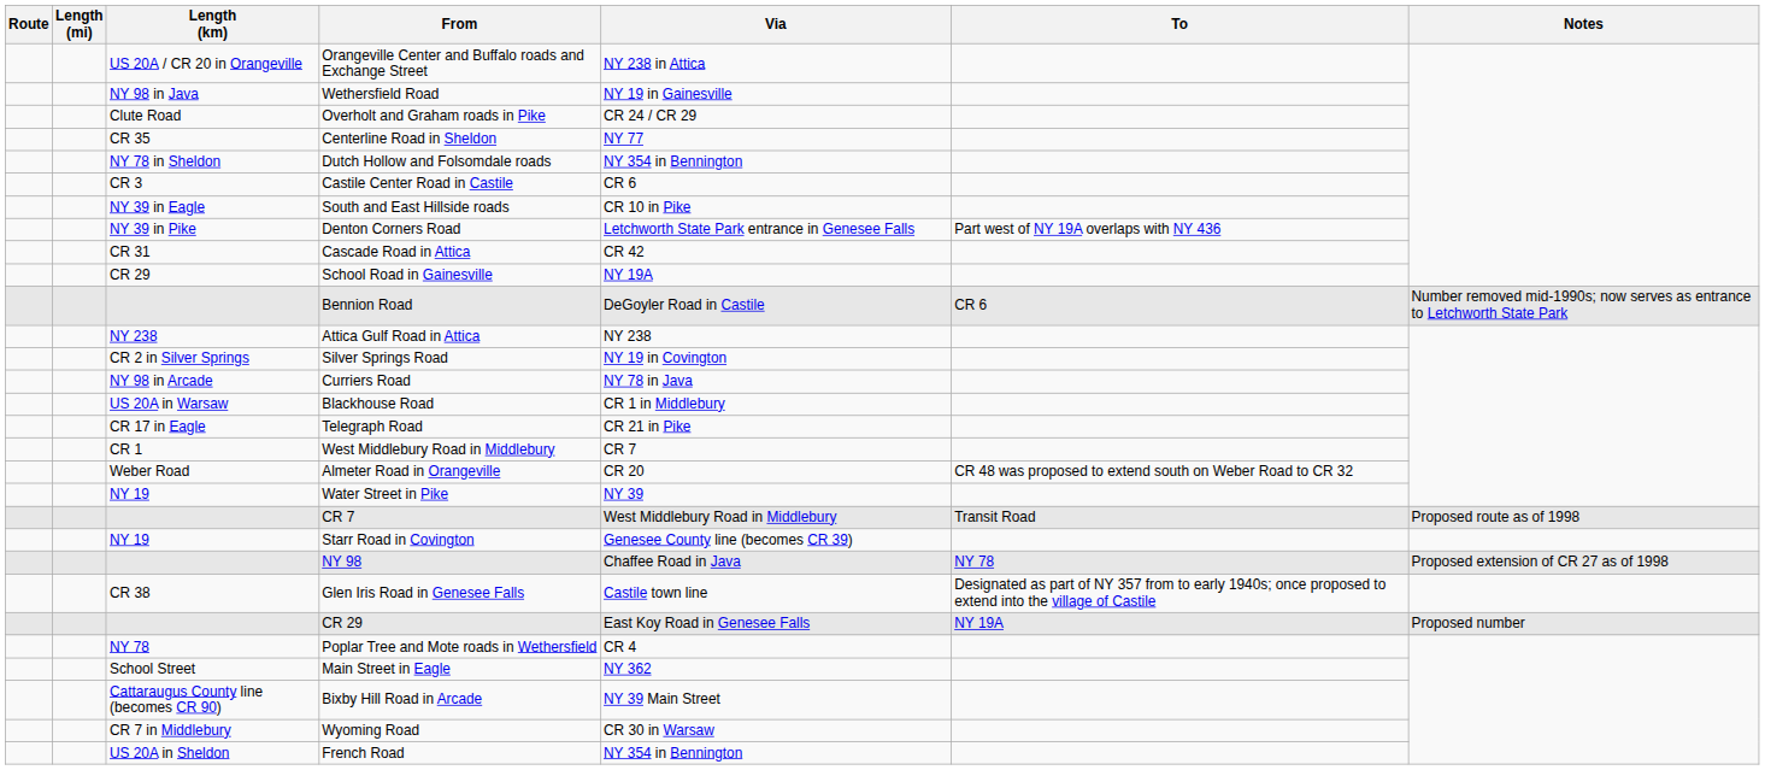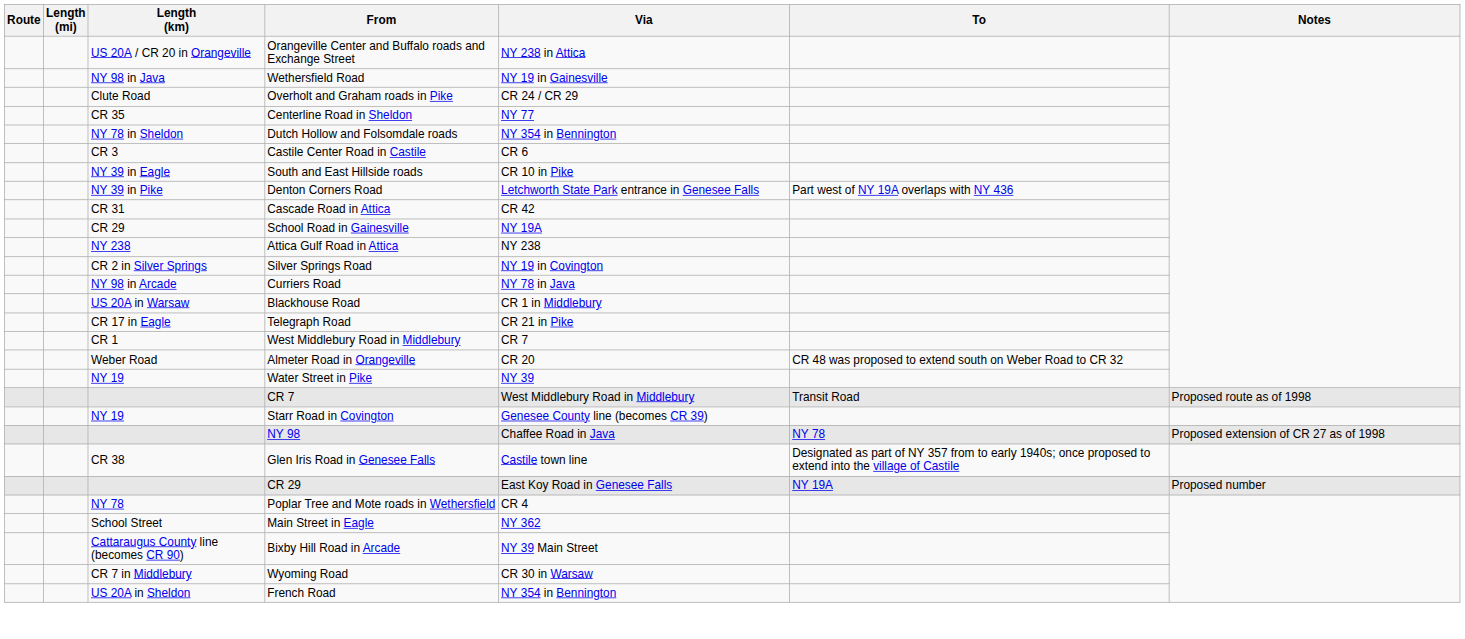 <table class="wikitable sortable">
 <tr>
 <th>Route</th>
 <th>Length<br>(mi)</th>
 <th>Length<br>(km)</th>
 <th class="unsortable">From</th>
 <th class="unsortable" width="20%">Via</th>
 <th class="unsortable">To</th>
 <th class="unsortable" width="20%">Notes</th>
 </tr>
 <tr>
 <td id="31"></td>
 <td></td>
 <td><a href='#'>US 20A</a> / CR 20 in <a href='#'>Orangeville</a></td>
 <td>Orangeville Center and Buffalo roads and Exchange Street</td>
 <td><a href='#'>NY&nbsp;238</a> in <a href='#'>Attica</a></td>
 <td></td>
 </tr>
 <tr>
 <td id="32"></td>
 <td></td>
 <td><a href='#'>NY&nbsp;98</a> in <a href='#'>Java</a></td>
 <td>Wethersfield Road</td>
 <td><a href='#'>NY&nbsp;19</a> in <a href='#'>Gainesville</a></td>
 <td></td>
 </tr>
 <tr>
 <td id="33"></td>
 <td></td>
 <td>Clute Road</td>
 <td>Overholt and Graham roads in <a href='#'>Pike</a></td>
 <td>CR 24 / CR 29</td>
 <td></td>
 </tr>
 <tr>
 <td id="34"></td>
 <td></td>
 <td>CR 35</td>
 <td>Centerline Road in <a href='#'>Sheldon</a></td>
 <td><a href='#'>NY&nbsp;77</a></td>
 <td></td>
 </tr>
 <tr>
 <td id="35"></td>
 <td></td>
 <td><a href='#'>NY&nbsp;78</a> in <a href='#'>Sheldon</a></td>
 <td>Dutch Hollow and Folsomdale roads</td>
 <td><a href='#'>NY&nbsp;354</a> in <a href='#'>Bennington</a></td>
 <td></td>
 </tr>
 <tr>
 <td id="36"></td>
 <td></td>
 <td>CR 3</td>
 <td>Castile Center Road in <a href='#'>Castile</a></td>
 <td>CR 6</td>
 <td></td>
 </tr>
 <tr>
 <td id="37"></td>
 <td></td>
 <td><a href='#'>NY&nbsp;39</a> in <a href='#'>Eagle</a></td>
 <td>South and East Hillside roads</td>
 <td>CR 10 in <a href='#'>Pike</a></td>
 <td></td>
 </tr>
 <tr>
 <td id="38"></td>
 <td></td>
 <td><a href='#'>NY&nbsp;39</a> in <a href='#'>Pike</a></td>
 <td>Denton Corners Road</td>
 <td><a href='#'>Letchworth State Park</a> entrance in <a href='#'>Genesee Falls</a></td>
 <td>Part west of <a href='#'>NY&nbsp;19A</a> overlaps with <a href='#'>NY&nbsp;436</a></td>
 </tr>
 <tr>
 <td id="39"></td>
 <td></td>
 <td>CR 31</td>
 <td>Cascade Road in <a href='#'>Attica</a></td>
 <td>CR 42</td>
 <td></td>
 </tr>
 <tr>
 <td id="40"></td>
 <td></td>
 <td>CR 29</td>
 <td>School Road in <a href='#'>Gainesville</a></td>
 <td><a href='#'>NY&nbsp;19A</a></td>
 <td></td>
-</tr>
-<tr style="background-color:#e7e7e7">
-<td id="41"></td>
-<td></td>
-<td></td>
-<td>Bennion Road</td>
-<td>DeGoyler Road in <a href='#'>Castile</a></td>
-<td>CR 6</td>
-<td>Number removed mid-1990s; now serves as entrance to <a href='#'>Letchworth State Park</a></td>
 </tr>
 <tr>
 <td id="42"></td>
 <td></td>
 <td><a href='#'>NY&nbsp;238</a></td>
 <td>Attica Gulf Road in <a href='#'>Attica</a></td>
 <td>NY 238</td>
 <td></td>
 </tr>
 <tr>
 <td id="43"></td>
 <td></td>
 <td>CR 2 in <a href='#'>Silver Springs</a></td>
 <td>Silver Springs Road</td>
 <td><a href='#'>NY&nbsp;19</a> in <a href='#'>Covington</a></td>
 <td></td>
 </tr>
 <tr>
 <td id="44"></td>
 <td></td>
 <td><a href='#'>NY&nbsp;98</a> in <a href='#'>Arcade</a></td>
 <td>Curriers Road</td>
 <td><a href='#'>NY&nbsp;78</a> in <a href='#'>Java</a></td>
 <td></td>
 </tr>
 <tr>
 <td id="45"></td>
 <td></td>
 <td><a href='#'>US 20A</a> in <a href='#'>Warsaw</a></td>
 <td>Blackhouse Road</td>
 <td>CR 1 in <a href='#'>Middlebury</a></td>
 <td></td>
 </tr>
 <tr>
 <td id="46"></td>
 <td></td>
 <td>CR 17 in <a href='#'>Eagle</a></td>
 <td>Telegraph Road</td>
 <td>CR 21 in <a href='#'>Pike</a></td>
 <td></td>
 </tr>
 <tr>
 <td id="47"></td>
 <td></td>
 <td>CR 1</td>
 <td>West Middlebury Road in <a href='#'>Middlebury</a></td>
 <td>CR 7</td>
 <td></td>
 </tr>
 <tr>
 <td id="48"></td>
 <td></td>
 <td>Weber Road</td>
 <td>Almeter Road in <a href='#'>Orangeville</a></td>
 <td>CR 20</td>
 <td>CR 48 was proposed to extend south on Weber Road to CR 32</td>
 </tr>
 <tr>
 <td id="50"></td>
 <td></td>
 <td><a href='#'>NY&nbsp;19</a></td>
 <td>Water Street in <a href='#'>Pike</a></td>
 <td><a href='#'>NY&nbsp;39</a></td>
 <td></td>
 </tr>
 <tr style="background-color:#e7e7e7">
 <td id="52"></td>
 <td></td>
 <td></td>
 <td>CR 7</td>
 <td>West Middlebury Road in <a href='#'>Middlebury</a></td>
 <td>Transit Road</td>
 <td>Proposed route as of 1998</td>
 </tr>
 <tr>
 <td id="53"></td>
 <td></td>
 <td><a href='#'>NY&nbsp;19</a></td>
 <td>Starr Road in <a href='#'>Covington</a></td>
 <td><a href='#'>Genesee County</a> line (becomes <a href='#'>CR 39</a>)</td>
 <td></td>
 </tr>
 <tr style="background-color:#e7e7e7">
 <td id="54"></td>
 <td></td>
 <td></td>
 <td><a href='#'>NY&nbsp;98</a></td>
 <td>Chaffee Road in <a href='#'>Java</a></td>
 <td><a href='#'>NY&nbsp;78</a></td>
 <td>Proposed extension of CR 27 as of 1998</td>
 </tr>
 <tr>
 <td id="55"></td>
 <td></td>
 <td>CR 38</td>
 <td>Glen Iris Road in <a href='#'>Genesee Falls</a></td>
 <td><a href='#'>Castile</a> town line</td>
 <td>Designated as part of NY 357 from  to early 1940s; once proposed to extend into the <a href='#'>village of Castile</a></td>
 </tr>
 <tr style="background-color:#e7e7e7">
 <td id="56"></td>
 <td></td>
 <td></td>
 <td>CR 29</td>
 <td>East Koy Road in <a href='#'>Genesee Falls</a></td>
 <td><a href='#'>NY&nbsp;19A</a></td>
 <td>Proposed number</td>
 </tr>
 <tr>
 <td id="57"></td>
 <td></td>
 <td><a href='#'>NY&nbsp;78</a></td>
 <td>Poplar Tree and Mote roads in <a href='#'>Wethersfield</a></td>
 <td>CR 4</td>
 <td></td>
 </tr>
 <tr>
 <td id="58"></td>
 <td></td>
 <td>School Street</td>
 <td>Main Street in <a href='#'>Eagle</a></td>
 <td><a href='#'>NY&nbsp;362</a></td>
 <td></td>
 </tr>
 <tr>
 <td id="59"></td>
 <td></td>
 <td><a href='#'>Cattaraugus County</a> line (becomes <a href='#'>CR 90</a>)</td>
 <td>Bixby Hill Road in <a href='#'>Arcade</a></td>
 <td><a href='#'>NY&nbsp;39</a> Main Street</td>
 <td></td>
 </tr>
 <tr>
 <td id="60"></td>
 <td></td>
 <td>CR 7 in <a href='#'>Middlebury</a></td>
 <td>Wyoming Road</td>
 <td>CR 30 in <a href='#'>Warsaw</a></td>
 <td></td>
 </tr>
 <tr>
 <td id="62"></td>
 <td></td>
 <td><a href='#'>US 20A</a> in <a href='#'>Sheldon</a></td>
 <td>French Road</td>
 <td><a href='#'>NY&nbsp;354</a> in <a href='#'>Bennington</a></td>
 <td></td>
 </tr>
 </table>
